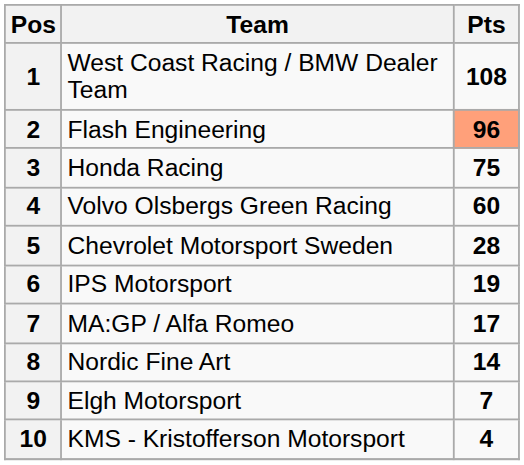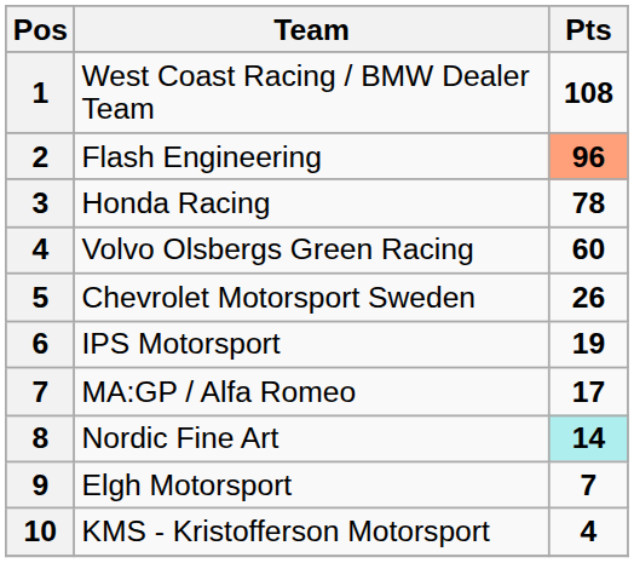 <table class="wikitable" style="font-size: 85%">
 <tr valign="top">
 <th valign="middle">Pos</th>
 <th valign="middle" width="210">Team</th>
 <th valign="middle" width="30" align=center>Pts</th>
 </tr>
 <tr>
 <th>1</th>
 <td>West Coast Racing / BMW Dealer Team</td>
 <td align="center"><strong>108</strong></td>
 </tr>
 <tr>
 <th>2</th>
 <td>Flash Engineering</td>
 <td align="center" style="background: lightsalmon;"><strong>96</strong></td>
 </tr>
 <tr>
 <th>3</th>
 <td>Honda Racing</td>
-<td align="center"><strong>75</strong></td>
+<td align="center"><strong>78</strong></td>
 </tr>
 <tr>
 <th>4</th>
 <td>Volvo Olsbergs Green Racing</td>
 <td align="center"><strong>60</strong></td>
 </tr>
 <tr>
 <th>5</th>
 <td>Chevrolet Motorsport Sweden</td>
-<td align="center"><strong>28</strong></td>
+<td align="center"><strong>26</strong></td>
 </tr>
 <tr>
 <th>6</th>
 <td>IPS Motorsport</td>
 <td align="center"><strong>19</strong></td>
 </tr>
 <tr>
 <th>7</th>
 <td>MA:GP / Alfa Romeo</td>
 <td align="center"><strong>17</strong></td>
 </tr>
 <tr>
 <th>8</th>
 <td>Nordic Fine Art</td>
-<td align="center"><strong>14</strong></td>
+<td align="center" style="background: paleturquoise;"><strong>14</strong></td>
 </tr>
 <tr>
 <th>9</th>
 <td>Elgh Motorsport</td>
 <td align="center"><strong>7</strong></td>
 </tr>
 <tr>
 <th>10</th>
 <td>KMS - Kristofferson Motorsport</td>
 <td align="center"><strong>4</strong></td>
 </tr>
 <tr>
 </tr>
 </table>
